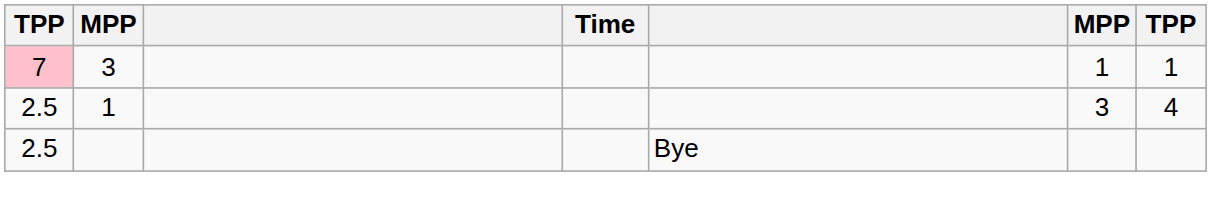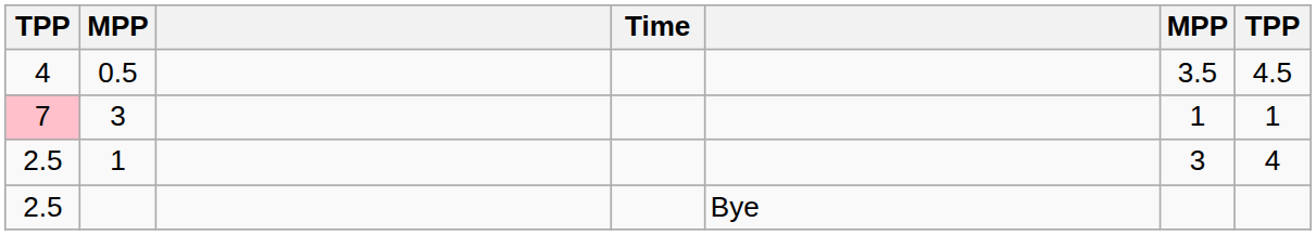 <table class="wikitable" style="text-align: center;" |>
 <tr>
 <th width="35">TPP</th>
 <th width="35">MPP</th>
 <th width="250"></th>
 <th width="45">Time</th>
 <th width="250"></th>
 <th width="35">MPP</th>
 <th width="35">TPP</th>
+</tr>
+<tr>
+<td>4</td>
+<td>0.5</td>
+<td style="text-align:left;"><strong></strong></td>
+<td></td>
+<td style="text-align:left;"></td>
+<td>3.5</td>
+<td>4.5</td>
 </tr>
 <tr>
 <td bgcolor=pink>7</td>
 <td>3</td>
 <td style="text-align:left;"></td>
 <td></td>
 <td style="text-align:left;"><strong></strong></td>
 <td>1</td>
 <td>1</td>
 </tr>
 <tr>
 <td>2.5</td>
 <td>1</td>
 <td style="text-align:left;"><strong></strong></td>
 <td></td>
 <td style="text-align:left;"></td>
 <td>3</td>
 <td>4</td>
 </tr>
 <tr>
 <td>2.5</td>
 <td></td>
 <td style="text-align:left;"><strong></strong></td>
 <td></td>
 <td style="text-align:left;">Bye</td>
 <td></td>
 <td></td>
 </tr>
 </table>
